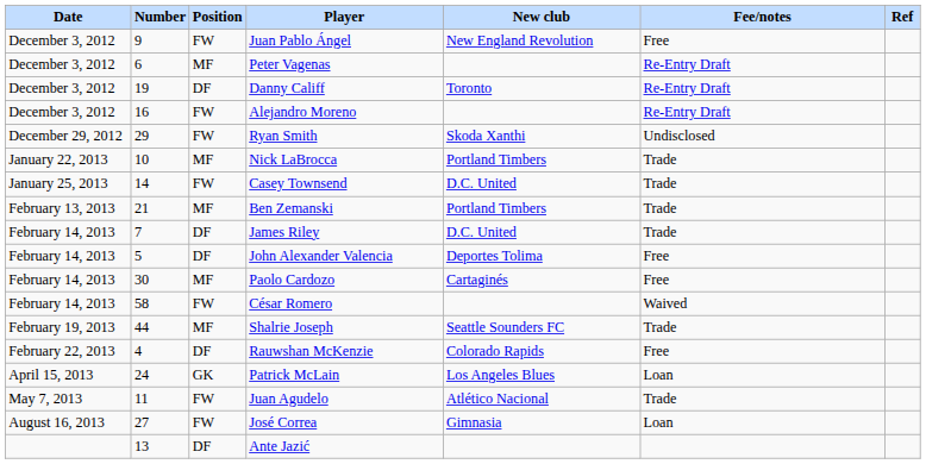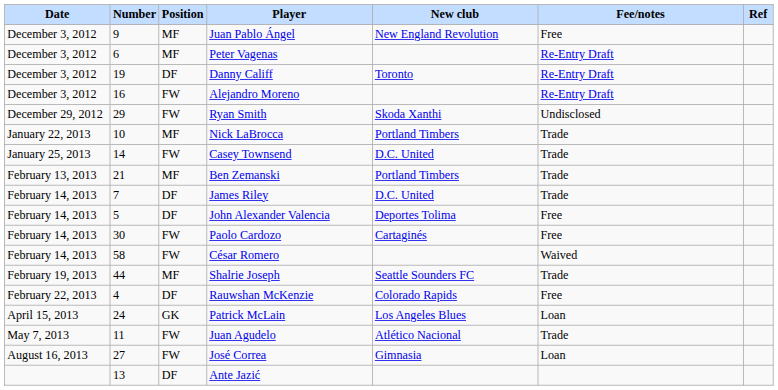 <table class="wikitable" style="text-align:left; font-size:95%;">
 <tr>
 <th style="background:#c2ddff; width:125px;">Date</th>
 <th style="background:#c2ddff; width:50px;">Number</th>
 <th style="background:#c2ddff; width:50px;">Position</th>
 <th style="background:#c2ddff; width:200px;">Player</th>
 <th style="background:#c2ddff; width:200px;">New club</th>
 <th style="background:#c2ddff; width:250px;">Fee/notes</th>
 <th style="background:#c2ddff; width:30px;">Ref</th>
 </tr>
 <tr>
 <td>December 3, 2012</td>
 <td>9</td>
-<td>FW</td>
+<td>MF</td>
 <td> <a href='#'>Juan Pablo Ángel</a></td>
 <td><a href='#'>New England Revolution</a></td>
 <td>Free</td>
 <td></td>
 </tr>
 <tr>
 <td>December 3, 2012</td>
 <td>6</td>
 <td>MF</td>
 <td> <a href='#'>Peter Vagenas</a></td>
 <td></td>
 <td><a href='#'>Re-Entry Draft</a></td>
 <td></td>
 </tr>
 <tr>
 <td>December 3, 2012</td>
 <td>19</td>
 <td>DF</td>
 <td> <a href='#'>Danny Califf</a></td>
 <td><a href='#'>Toronto</a></td>
 <td><a href='#'>Re-Entry Draft</a></td>
 <td></td>
 </tr>
 <tr>
 <td>December 3, 2012</td>
 <td>16</td>
 <td>FW</td>
 <td> <a href='#'>Alejandro Moreno</a></td>
 <td></td>
 <td><a href='#'>Re-Entry Draft</a></td>
 <td></td>
 </tr>
 <tr>
 <td>December 29, 2012</td>
 <td>29</td>
 <td>FW</td>
 <td> <a href='#'>Ryan Smith</a></td>
 <td> <a href='#'>Skoda Xanthi</a></td>
 <td>Undisclosed</td>
 <td></td>
 </tr>
 <tr>
 <td>January 22, 2013</td>
 <td>10</td>
 <td>MF</td>
 <td> <a href='#'>Nick LaBrocca</a></td>
 <td><a href='#'>Portland Timbers</a></td>
 <td>Trade</td>
 <td></td>
 </tr>
 <tr>
 <td>January 25, 2013</td>
 <td>14</td>
 <td>FW</td>
 <td> <a href='#'>Casey Townsend</a></td>
 <td><a href='#'>D.C. United</a></td>
 <td>Trade</td>
 <td></td>
 </tr>
 <tr>
 <td>February 13, 2013</td>
 <td>21</td>
 <td>MF</td>
 <td> <a href='#'>Ben Zemanski</a></td>
 <td><a href='#'>Portland Timbers</a></td>
 <td>Trade</td>
 <td></td>
 </tr>
 <tr>
 <td>February 14, 2013</td>
 <td>7</td>
 <td>DF</td>
 <td> <a href='#'>James Riley</a></td>
 <td><a href='#'>D.C. United</a></td>
 <td>Trade</td>
 <td></td>
 </tr>
 <tr>
 <td>February 14, 2013</td>
 <td>5</td>
 <td>DF</td>
 <td> <a href='#'>John Alexander Valencia</a></td>
 <td> <a href='#'>Deportes Tolima</a></td>
 <td>Free</td>
 <td></td>
 </tr>
 <tr>
 <td>February 14, 2013</td>
 <td>30</td>
-<td>MF</td>
+<td>FW</td>
 <td> <a href='#'>Paolo Cardozo</a></td>
 <td> <a href='#'>Cartaginés</a></td>
 <td>Free</td>
 <td></td>
 </tr>
 <tr>
 <td>February 14, 2013</td>
 <td>58</td>
 <td>FW</td>
 <td> <a href='#'>César Romero</a></td>
 <td></td>
 <td>Waived</td>
 <td></td>
 </tr>
 <tr>
 <td>February 19, 2013</td>
 <td>44</td>
 <td>MF</td>
 <td> <a href='#'>Shalrie Joseph</a></td>
 <td><a href='#'>Seattle Sounders FC</a></td>
 <td>Trade</td>
 <td></td>
 </tr>
 <tr>
 <td>February 22, 2013</td>
 <td>4</td>
 <td>DF</td>
 <td> <a href='#'>Rauwshan McKenzie</a></td>
 <td><a href='#'>Colorado Rapids</a></td>
 <td>Free</td>
 <td></td>
 </tr>
 <tr>
 <td>April 15, 2013</td>
 <td>24</td>
 <td>GK</td>
 <td> <a href='#'>Patrick McLain</a></td>
 <td><a href='#'>Los Angeles Blues</a></td>
 <td>Loan</td>
 <td></td>
 </tr>
 <tr>
 <td>May 7, 2013</td>
 <td>11</td>
 <td>FW</td>
 <td> <a href='#'>Juan Agudelo</a></td>
 <td> <a href='#'>Atlético Nacional</a></td>
 <td>Trade</td>
 <td></td>
 </tr>
 <tr>
 <td>August 16, 2013</td>
 <td>27</td>
 <td>FW</td>
 <td> <a href='#'>José Correa</a></td>
 <td> <a href='#'>Gimnasia</a></td>
 <td>Loan</td>
 <td></td>
 </tr>
 <tr>
 <td></td>
 <td>13</td>
 <td>DF</td>
 <td> <a href='#'>Ante Jazić</a></td>
 <td></td>
 <td></td>
 <td></td>
 </tr>
 </table>
